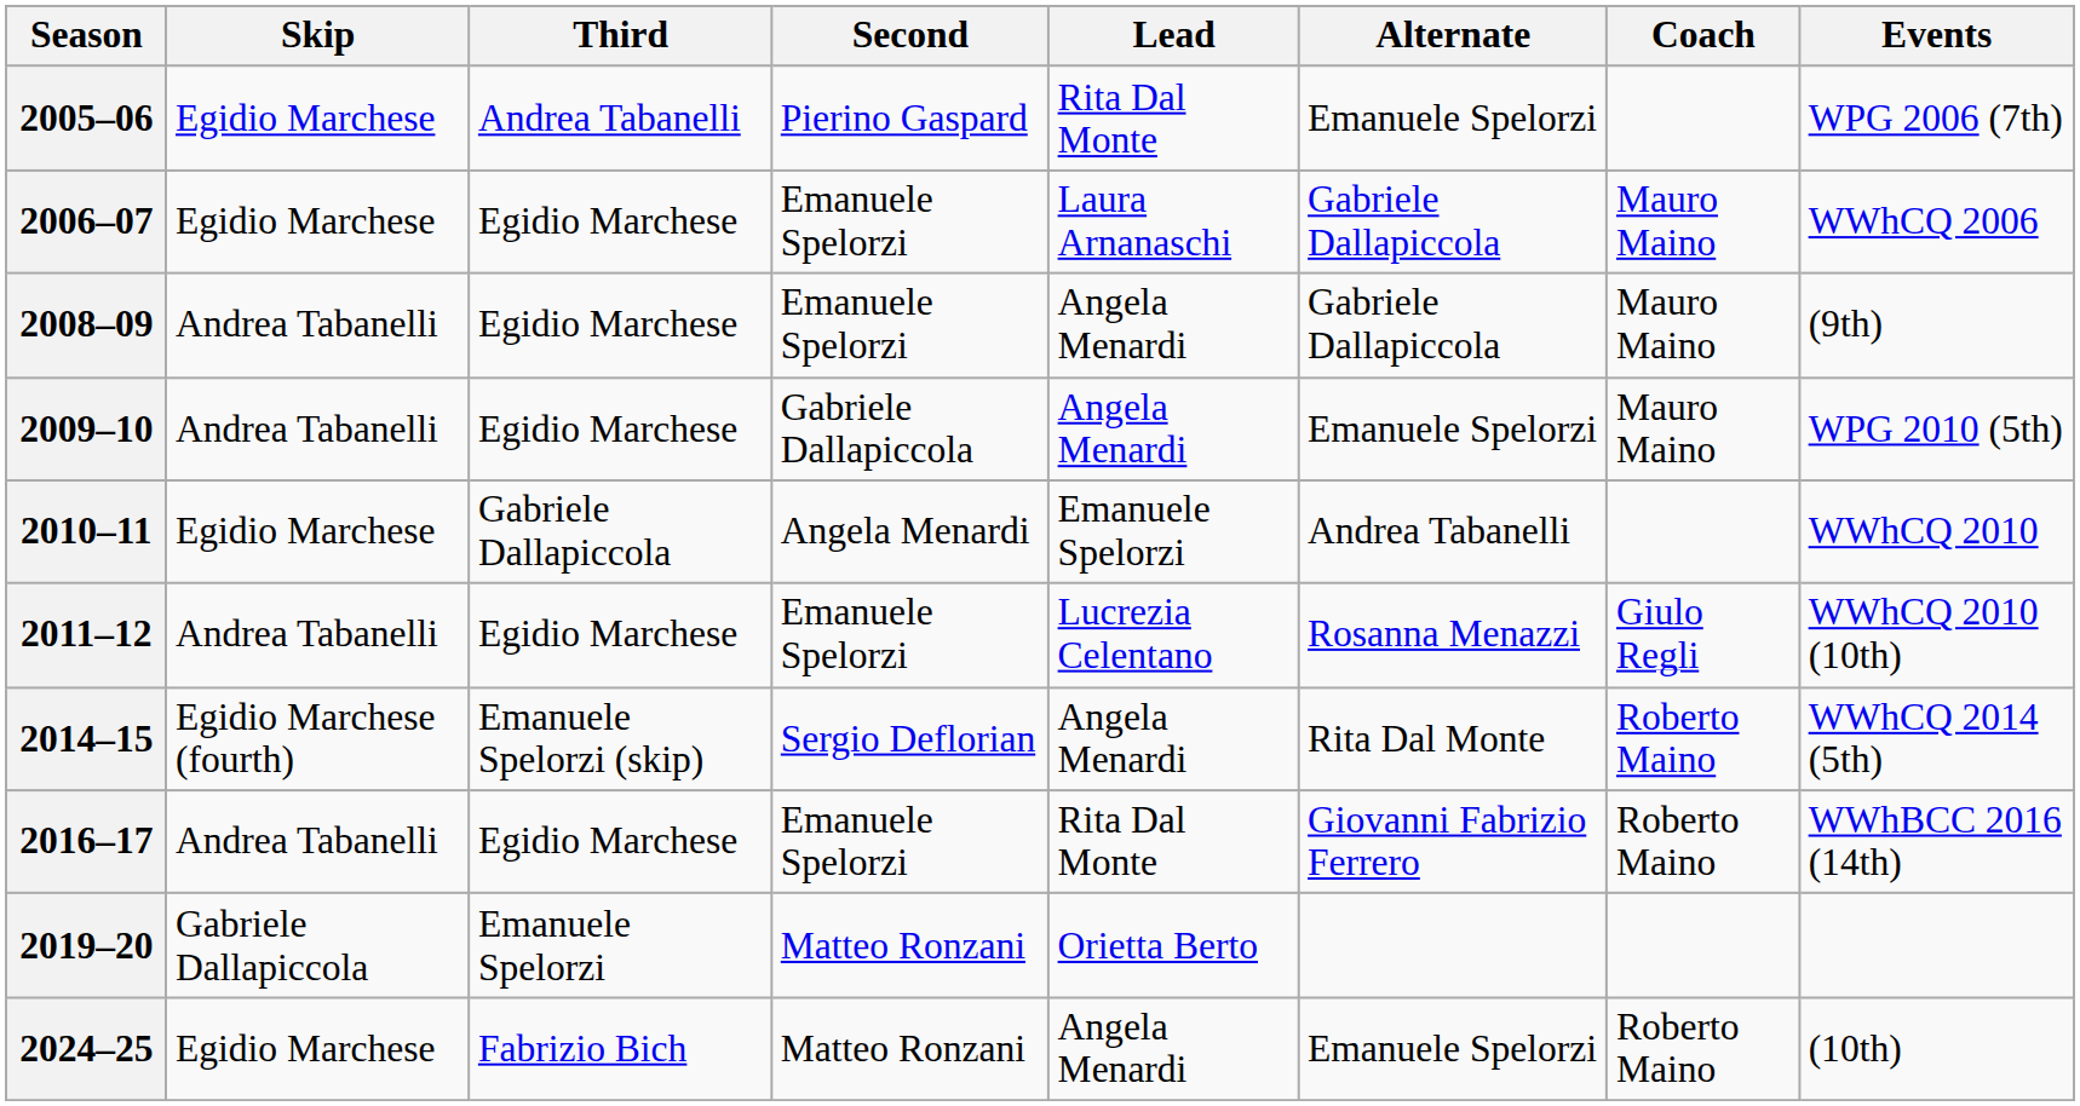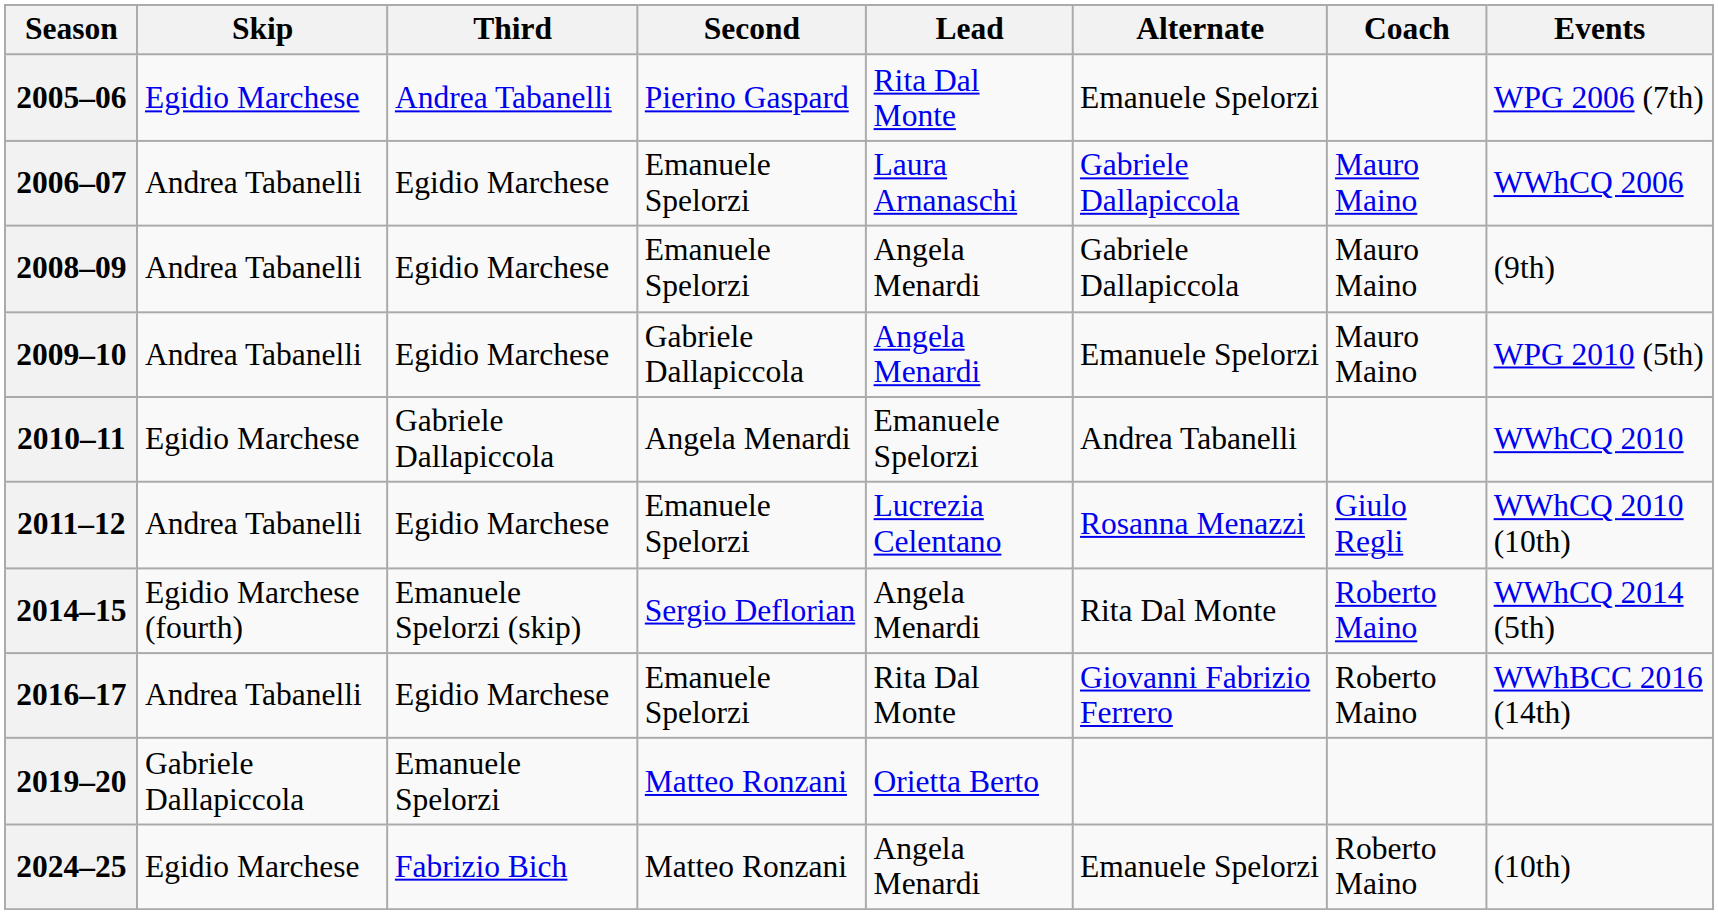 <table class="wikitable">
 <tr>
 <th scope="col" width=60>Season</th>
 <th scope="col">Skip</th>
 <th scope="col">Third</th>
 <th scope="col">Second</th>
 <th scope="col">Lead</th>
 <th scope="col">Alternate</th>
 <th scope="col">Coach</th>
 <th scope="col">Events</th>
 </tr>
 <tr>
 <th scope="row">2005–06</th>
 <td><a href='#'>Egidio Marchese</a></td>
 <td><a href='#'>Andrea Tabanelli</a></td>
 <td><a href='#'>Pierino Gaspard</a></td>
 <td><a href='#'>Rita Dal Monte</a></td>
 <td>Emanuele Spelorzi</td>
 <td></td>
 <td><a href='#'>WPG 2006</a> (7th)</td>
 </tr>
 <tr>
 <th scope="row">2006–07</th>
-<td>Egidio Marchese</td>
+<td>Andrea Tabanelli</td>
 <td>Egidio Marchese</td>
 <td>Emanuele Spelorzi</td>
 <td><a href='#'>Laura Arnanaschi</a></td>
 <td><a href='#'>Gabriele Dallapiccola</a></td>
 <td><a href='#'>Mauro Maino</a></td>
 <td><a href='#'>WWhCQ 2006</a> </td>
 </tr>
 <tr>
 <th scope="row">2008–09</th>
 <td>Andrea Tabanelli</td>
 <td>Egidio Marchese</td>
 <td>Emanuele Spelorzi</td>
 <td>Angela Menardi</td>
 <td>Gabriele Dallapiccola</td>
 <td>Mauro Maino</td>
 <td> (9th)</td>
 </tr>
 <tr>
 <th scope="row">2009–10</th>
 <td>Andrea Tabanelli</td>
 <td>Egidio Marchese</td>
 <td>Gabriele Dallapiccola</td>
 <td><a href='#'>Angela Menardi</a></td>
 <td>Emanuele Spelorzi</td>
 <td>Mauro Maino</td>
 <td><a href='#'>WPG 2010</a> (5th)</td>
 </tr>
 <tr>
 <th scope="row">2010–11</th>
 <td>Egidio Marchese</td>
 <td>Gabriele Dallapiccola</td>
 <td>Angela Menardi</td>
 <td>Emanuele Spelorzi</td>
 <td>Andrea Tabanelli</td>
 <td></td>
 <td><a href='#'>WWhCQ 2010</a> </td>
 </tr>
 <tr>
 <th scope="row">2011–12</th>
 <td>Andrea Tabanelli</td>
 <td>Egidio Marchese</td>
 <td>Emanuele Spelorzi</td>
 <td><a href='#'>Lucrezia Celentano</a></td>
 <td><a href='#'>Rosanna Menazzi</a></td>
 <td><a href='#'>Giulo Regli</a></td>
 <td><a href='#'>WWhCQ 2010</a> <br> (10th)</td>
 </tr>
 <tr>
 <th scope="row">2014–15</th>
 <td>Egidio Marchese (fourth)</td>
 <td>Emanuele Spelorzi (skip)</td>
 <td><a href='#'>Sergio Deflorian</a></td>
 <td>Angela Menardi</td>
 <td>Rita Dal Monte</td>
 <td><a href='#'>Roberto Maino</a></td>
 <td><a href='#'>WWhCQ 2014</a> (5th)</td>
 </tr>
 <tr>
 <th scope="row">2016–17</th>
 <td>Andrea Tabanelli</td>
 <td>Egidio Marchese</td>
 <td>Emanuele Spelorzi</td>
 <td>Rita Dal Monte</td>
 <td><a href='#'>Giovanni Fabrizio Ferrero</a></td>
 <td>Roberto Maino</td>
 <td><a href='#'>WWhBCC 2016</a> (14th)</td>
 </tr>
 <tr>
 <th scope="row">2019–20</th>
 <td>Gabriele Dallapiccola</td>
 <td>Emanuele Spelorzi</td>
 <td><a href='#'>Matteo Ronzani</a></td>
 <td><a href='#'>Orietta Berto</a></td>
 <td></td>
 <td></td>
 <td></td>
 </tr>
 <tr>
 <th scope="row">2024–25</th>
 <td>Egidio Marchese</td>
 <td><a href='#'>Fabrizio Bich</a></td>
 <td>Matteo Ronzani</td>
 <td>Angela Menardi</td>
 <td>Emanuele Spelorzi</td>
 <td>Roberto Maino</td>
 <td> (10th)</td>
 </tr>
 </table>
